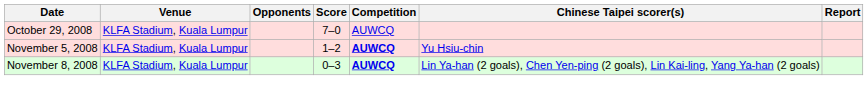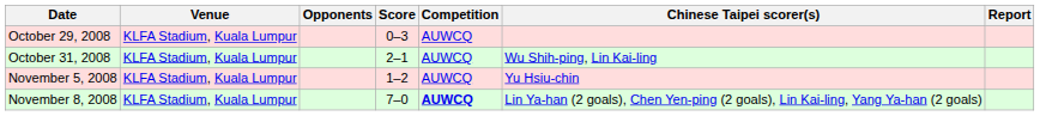 <table class="wikitable">
 <tr>
 <th>Date</th>
 <th>Venue</th>
 <th>Opponents</th>
 <th>Score</th>
 <th>Competition</th>
 <th>Chinese Taipei scorer(s)</th>
 <th>Report</th>
 </tr>
 <tr style="background: #ffdddd;">
 <td>October 29, 2008</td>
 <td><a href='#'>KLFA Stadium</a>, <a href='#'>Kuala Lumpur</a></td>
 <td></td>
-<td style="text-align: center;">7–0</td>
+<td style="text-align: center;">0–3</td>
 <td><a href='#'>AUWCQ</a></td>
 <td></td>
+<td></td>
+</tr>
+<tr style="background: #ddffdd;">
+<td>October 31, 2008</td>
+<td><a href='#'>KLFA Stadium</a>, <a href='#'>Kuala Lumpur</a></td>
+<td></td>
+<td style="text-align: center;">2–1</td>
+<td><a href='#'>AUWCQ</a></td>
+<td><a href='#'>Wu Shih-ping</a>, <a href='#'>Lin Kai-ling</a></td>
 <td></td>
 </tr>
 <tr style="background: #ffdddd;">
 <td>November 5, 2008</td>
 <td><a href='#'>KLFA Stadium</a>, <a href='#'>Kuala Lumpur</a></td>
 <td></td>
 <td style="text-align: center;">1–2</td>
-<td><strong><a href='#'>AUWCQ</a></strong></td>
+<td><a href='#'>AUWCQ</a></td>
 <td><a href='#'>Yu Hsiu-chin</a></td>
 <td></td>
 </tr>
 <tr style="background: #ddffdd;">
 <td>November 8, 2008</td>
 <td><a href='#'>KLFA Stadium</a>, <a href='#'>Kuala Lumpur</a></td>
 <td></td>
-<td style="text-align: center;">0–3</td>
+<td style="text-align: center;">7–0</td>
 <td><strong><a href='#'>AUWCQ</a></strong></td>
 <td><a href='#'>Lin Ya-han</a> (2 goals), <a href='#'>Chen Yen-ping</a> (2 goals), <a href='#'>Lin Kai-ling</a>, <a href='#'>Yang Ya-han</a> (2 goals)</td>
 <td></td>
 </tr>
 </table>
